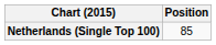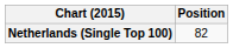 <table class="wikitable sortable plainrowheaders" style="text-align:center;">
 <tr>
 <th>Chart (2015)</th>
 <th>Position</th>
 </tr>
 <tr>
 <th scope="row">Netherlands (Single Top 100)</th>
-<td>85</td>
+<td>82</td>
 </tr>
 </table>
